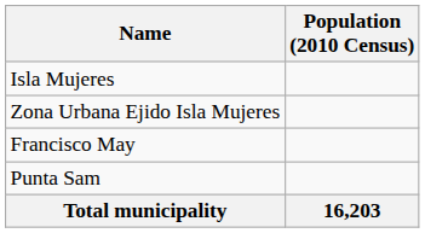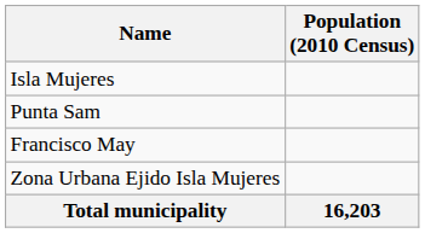 <table class="wikitable sortable">
 <tr>
 <th>Name</th>
 <th>Population<br>(2010 Census)</th>
 </tr>
 <tr>
 <td>Isla Mujeres</td>
 <td></td>
 </tr>
 <tr>
-<td>Zona Urbana Ejido Isla Mujeres</td>
+<td>Punta Sam</td>
 <td></td>
 </tr>
 <tr>
 <td>Francisco May</td>
 <td></td>
 </tr>
 <tr>
-<td>Punta Sam</td>
+<td>Zona Urbana Ejido Isla Mujeres</td>
 <td></td>
 </tr>
 <tr>
 <th>Total municipality</th>
 <th>16,203</th>
 </tr>
 </table>
